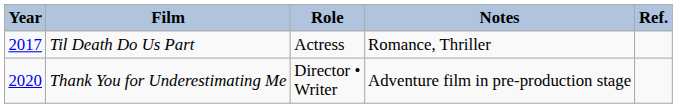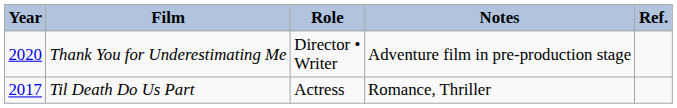 <table class="wikitable">
 <tr>
 <th style="background:#B0C4DE;">Year</th>
 <th style="background:#B0C4DE;">Film</th>
 <th style="background:#B0C4DE;">Role</th>
 <th style="background:#B0C4DE;">Notes</th>
 <th style="background:#B0C4DE;">Ref.</th>
 </tr>
 <tr>
+<td><a href='#'>2020</a></td>
+<td><em>Thank You for Underestimating Me</em></td>
+<td>Director •<br>Writer</td>
+<td>Adventure film in pre-production stage</td>
+<td></td>
+</tr>
+<tr>
 <td><a href='#'>2017</a></td>
 <td><em>Til Death Do Us Part</em></td>
 <td>Actress</td>
 <td>Romance, Thriller</td>
 <td></td>
 </tr>
-<tr>
-<td><a href='#'>2020</a></td>
-<td><em>Thank You for Underestimating Me</em></td>
-<td>Director •<br>Writer</td>
-<td>Adventure film in pre-production stage</td>
-<td></td>
-</tr>
 </table>
